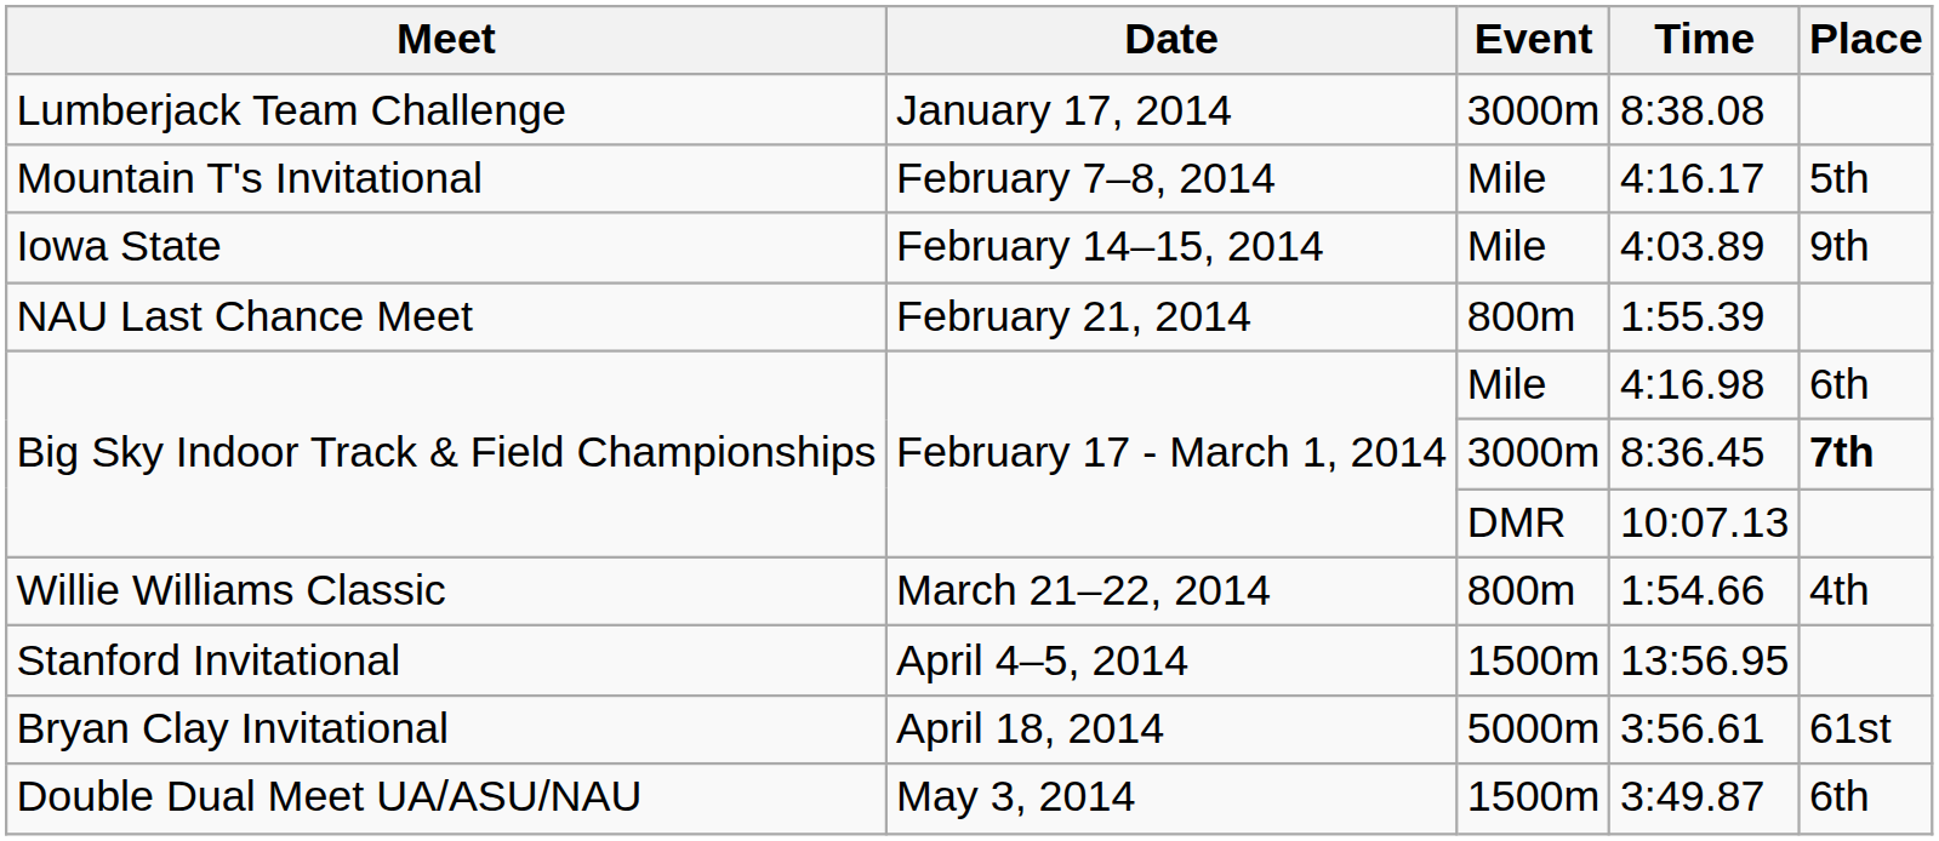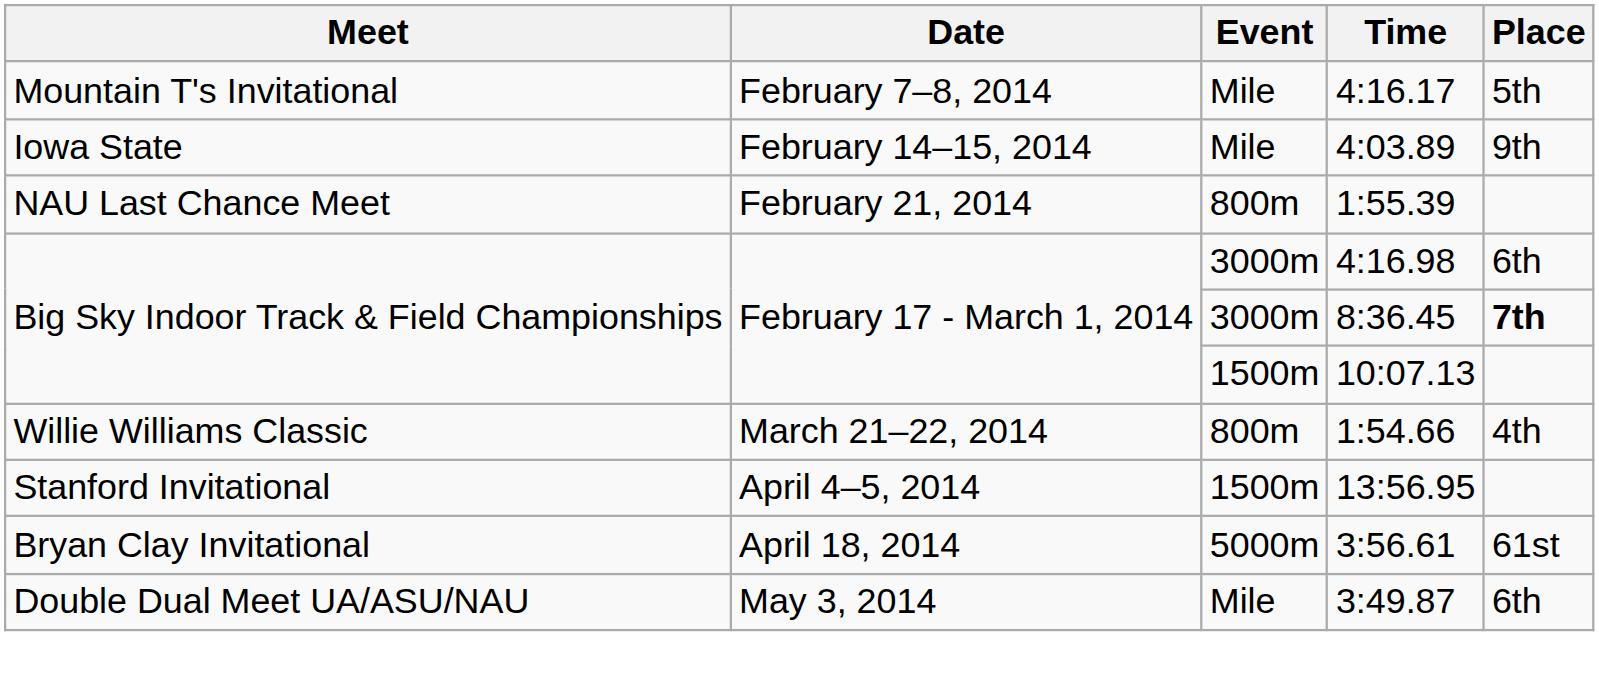 <table class="wikitable sortable">
 <tr>
 <th>Meet</th>
 <th>Date</th>
 <th>Event</th>
 <th>Time</th>
 <th>Place</th>
-</tr>
-<tr>
-<td>Lumberjack Team Challenge</td>
-<td>January 17, 2014</td>
-<td>3000m</td>
-<td>8:38.08</td>
-<td></td>
 </tr>
 <tr>
 <td>Mountain T's Invitational</td>
 <td>February 7–8, 2014</td>
 <td>Mile</td>
 <td>4:16.17</td>
 <td>5th</td>
 </tr>
 <tr>
 <td>Iowa State</td>
 <td>February 14–15, 2014</td>
 <td>Mile</td>
 <td>4:03.89</td>
 <td>9th</td>
 </tr>
 <tr>
 <td>NAU Last Chance Meet</td>
 <td>February 21, 2014</td>
 <td>800m</td>
 <td>1:55.39</td>
 <td></td>
 </tr>
 <tr>
 <td rowspan="3">Big Sky Indoor Track & Field Championships</td>
 <td rowspan="3">February 17 - March 1, 2014</td>
-<td>Mile</td>
+<td>3000m</td>
 <td>4:16.98</td>
 <td>6th</td>
 </tr>
 <tr>
 <td>3000m</td>
 <td>8:36.45</td>
 <td><strong>7th</strong></td>
 </tr>
 <tr>
-<td>DMR</td>
+<td>1500m</td>
 <td>10:07.13</td>
 <td></td>
 </tr>
 <tr>
 <td>Willie Williams Classic</td>
 <td>March 21–22, 2014</td>
 <td>800m</td>
 <td>1:54.66</td>
 <td>4th</td>
 </tr>
 <tr>
 <td>Stanford Invitational</td>
 <td>April 4–5, 2014</td>
 <td>1500m</td>
 <td>13:56.95</td>
 <td></td>
 </tr>
 <tr>
 <td>Bryan Clay Invitational</td>
 <td>April 18, 2014</td>
 <td>5000m</td>
 <td>3:56.61</td>
 <td>61st</td>
 </tr>
 <tr>
 <td>Double Dual Meet UA/ASU/NAU</td>
 <td>May 3, 2014</td>
-<td>1500m</td>
+<td>Mile</td>
 <td>3:49.87</td>
 <td>6th</td>
 </tr>
 </table>
